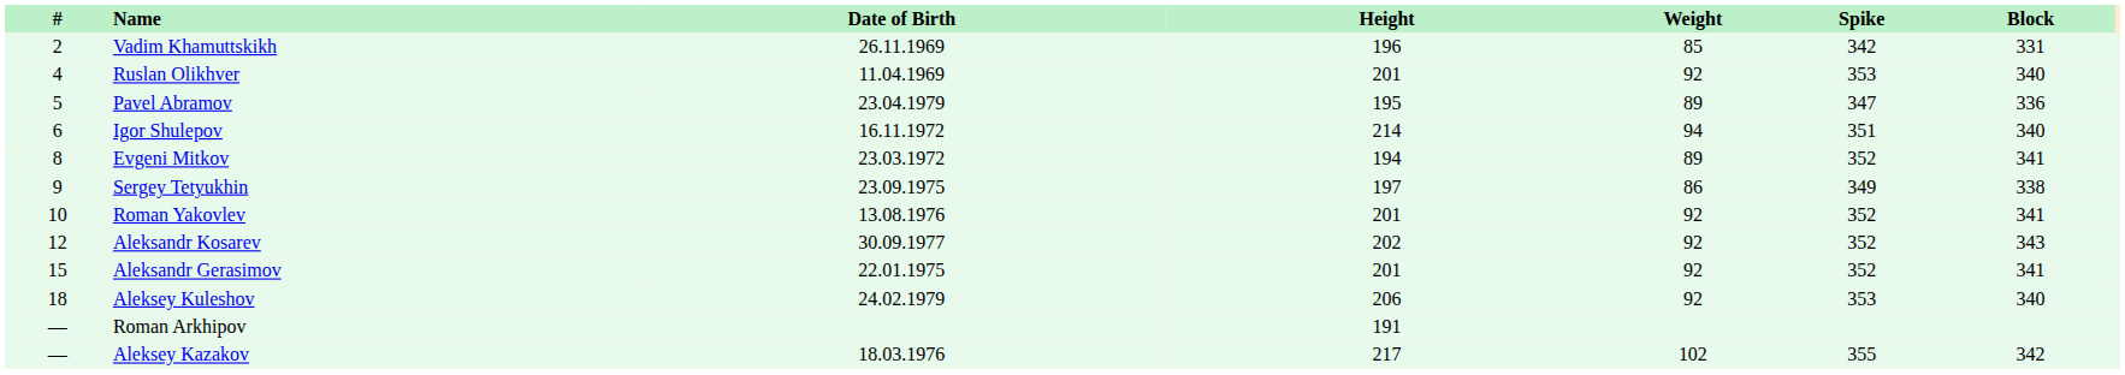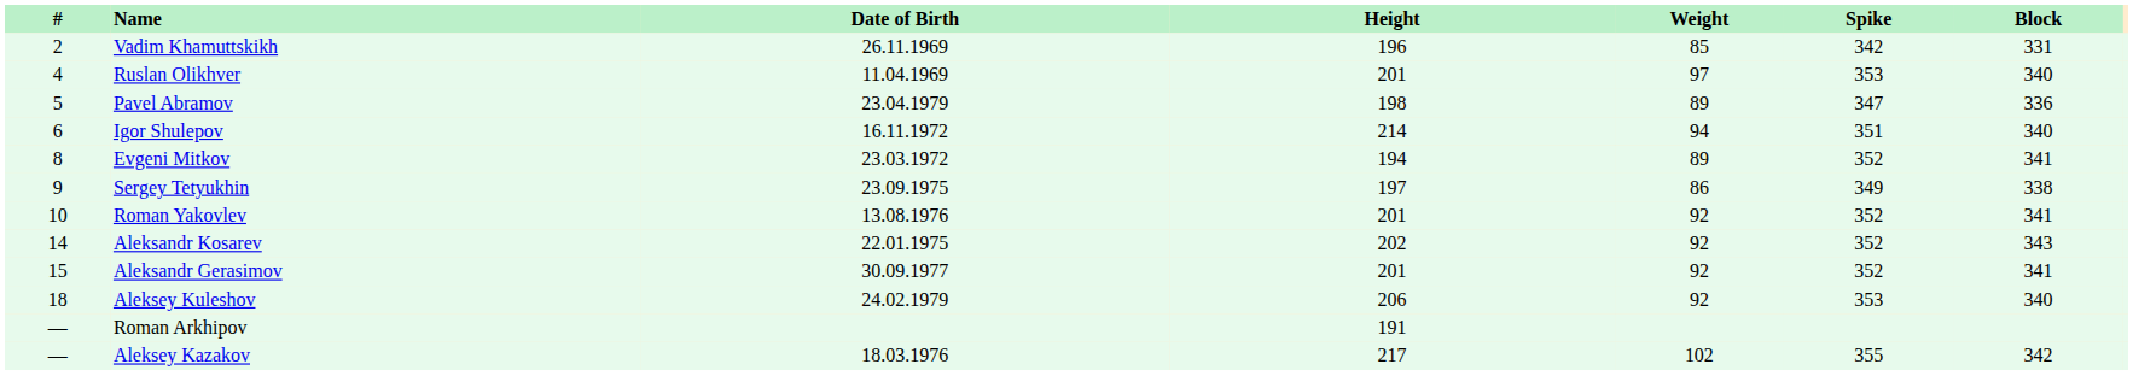 <table border=0 cellpadding=2 cellspacing=0  |- bgcolor=#FFECCE style="text-align:center; font-size:90%;" width=100%>
 <tr bgcolor=#BBF0C9>
 <th width=5%>#</th>
 <th width=25% align=left>Name</th>
 <th width=25%>Date of Birth</th>
 <th width=21%>Height</th>
 <th width=8%>Weight</th>
 <th width=8%>Spike</th>
 <th width=8%>Block</th>
 </tr>
 <tr bgcolor=#E7FAEC>
 <td>2</td>
 <td align=left><a href='#'>Vadim Khamuttskikh</a></td>
 <td>26.11.1969</td>
 <td>196</td>
 <td>85</td>
 <td>342</td>
 <td>331</td>
 <td></td>
 </tr>
 <tr bgcolor=#E7FAEC>
 <td>4</td>
 <td align=left><a href='#'>Ruslan Olikhver</a></td>
 <td>11.04.1969</td>
 <td>201</td>
-<td>92</td>
+<td>97</td>
 <td>353</td>
 <td>340</td>
 <td></td>
 </tr>
 <tr bgcolor=#E7FAEC>
 <td>5</td>
 <td align=left><a href='#'>Pavel Abramov</a></td>
 <td>23.04.1979</td>
-<td>195</td>
+<td>198</td>
 <td>89</td>
 <td>347</td>
 <td>336</td>
 <td></td>
 </tr>
 <tr bgcolor=#E7FAEC>
 <td>6</td>
 <td align=left><a href='#'>Igor Shulepov</a></td>
 <td>16.11.1972</td>
 <td>214</td>
 <td>94</td>
 <td>351</td>
 <td>340</td>
 <td></td>
 </tr>
 <tr bgcolor=#E7FAEC>
 <td>8</td>
 <td align=left><a href='#'>Evgeni Mitkov</a></td>
 <td>23.03.1972</td>
 <td>194</td>
 <td>89</td>
 <td>352</td>
 <td>341</td>
 <td></td>
 </tr>
 <tr bgcolor=#E7FAEC>
 <td>9</td>
 <td align=left><a href='#'>Sergey Tetyukhin</a></td>
 <td>23.09.1975</td>
 <td>197</td>
 <td>86</td>
 <td>349</td>
 <td>338</td>
 <td></td>
 </tr>
 <tr bgcolor=#E7FAEC>
 <td>10</td>
 <td align=left><a href='#'>Roman Yakovlev</a></td>
 <td>13.08.1976</td>
 <td>201</td>
 <td>92</td>
 <td>352</td>
 <td>341</td>
 <td></td>
 </tr>
 <tr bgcolor=#E7FAEC>
-<td>12</td>
+<td>14</td>
 <td align=left><a href='#'>Aleksandr Kosarev</a></td>
-<td>30.09.1977</td>
+<td>22.01.1975</td>
 <td>202</td>
 <td>92</td>
 <td>352</td>
 <td>343</td>
 <td></td>
 </tr>
 <tr bgcolor=#E7FAEC>
 <td>15</td>
 <td align=left><a href='#'>Aleksandr Gerasimov</a></td>
-<td>22.01.1975</td>
+<td>30.09.1977</td>
 <td>201</td>
 <td>92</td>
 <td>352</td>
 <td>341</td>
 <td></td>
 </tr>
 <tr bgcolor=#E7FAEC>
 <td>18</td>
 <td align=left><a href='#'>Aleksey Kuleshov</a></td>
 <td>24.02.1979</td>
 <td>206</td>
 <td>92</td>
 <td>353</td>
 <td>340</td>
 <td></td>
 </tr>
 <tr bgcolor=#E7FAEC>
 <td>—</td>
 <td align=left>Roman Arkhipov</td>
 <td></td>
 <td>191</td>
 <td></td>
 <td></td>
 <td></td>
 <td></td>
 </tr>
 <tr bgcolor=#E7FAEC>
 <td>—</td>
 <td align=left><a href='#'>Aleksey Kazakov</a></td>
 <td>18.03.1976</td>
 <td>217</td>
 <td>102</td>
 <td>355</td>
 <td>342</td>
 <td></td>
 </tr>
 </table>
